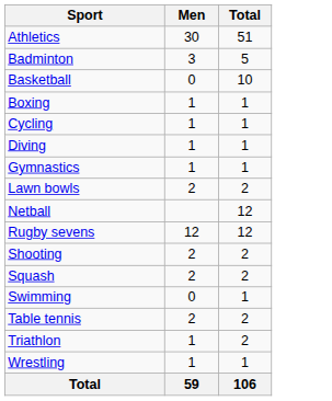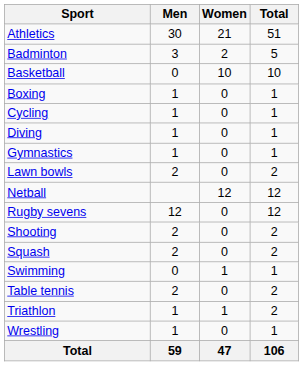 <table class="wikitable sortable" style="text-align:center;">
 <tr>
 <th width=180>Sport</th>
 <th width=55>Men</th>
+<th width=55>Women</th>
 <th width=55>Total</th>
 </tr>
 <tr>
 <td align=left><a href='#'>Athletics</a></td>
 <td>30</td>
+<td>21</td>
 <td>51</td>
 </tr>
 <tr>
 <td align=left><a href='#'>Badminton</a></td>
 <td>3</td>
+<td>2</td>
 <td>5</td>
 </tr>
 <tr>
 <td align=left><a href='#'>Basketball</a></td>
 <td>0</td>
 <td>10</td>
+<td>10</td>
 </tr>
 <tr>
 <td align=left><a href='#'>Boxing</a></td>
 <td>1</td>
+<td>0</td>
 <td>1</td>
 </tr>
 <tr>
 <td align=left><a href='#'>Cycling</a></td>
 <td>1</td>
+<td>0</td>
 <td>1</td>
 </tr>
 <tr>
 <td align=left><a href='#'>Diving</a></td>
 <td>1</td>
+<td>0</td>
 <td>1</td>
 </tr>
 <tr>
 <td align=left><a href='#'>Gymnastics</a></td>
 <td>1</td>
+<td>0</td>
 <td>1</td>
 </tr>
 <tr>
 <td align=left><a href='#'>Lawn bowls</a></td>
 <td>2</td>
+<td>0</td>
 <td>2</td>
 </tr>
 <tr>
 <td align=left><a href='#'>Netball</a></td>
 <td></td>
 <td>12</td>
+<td>12</td>
 </tr>
 <tr>
 <td align=left><a href='#'>Rugby sevens</a></td>
 <td>12</td>
+<td>0</td>
 <td>12</td>
 </tr>
 <tr>
 <td align=left><a href='#'>Shooting</a></td>
 <td>2</td>
+<td>0</td>
 <td>2</td>
 </tr>
 <tr>
 <td align=left><a href='#'>Squash</a></td>
 <td>2</td>
+<td>0</td>
 <td>2</td>
 </tr>
 <tr>
 <td align=left><a href='#'>Swimming</a></td>
 <td>0</td>
 <td>1</td>
+<td>1</td>
 </tr>
 <tr>
 <td align=left><a href='#'>Table tennis</a></td>
 <td>2</td>
+<td>0</td>
 <td>2</td>
 </tr>
 <tr>
 <td align=left><a href='#'>Triathlon</a></td>
+<td>1</td>
 <td>1</td>
 <td>2</td>
 </tr>
 <tr>
 <td align=left><a href='#'>Wrestling</a></td>
 <td>1</td>
+<td>0</td>
 <td>1</td>
 </tr>
 <tr>
 <th>Total</th>
 <th>59</th>
+<th>47</th>
 <th>106</th>
 </tr>
 </table>
